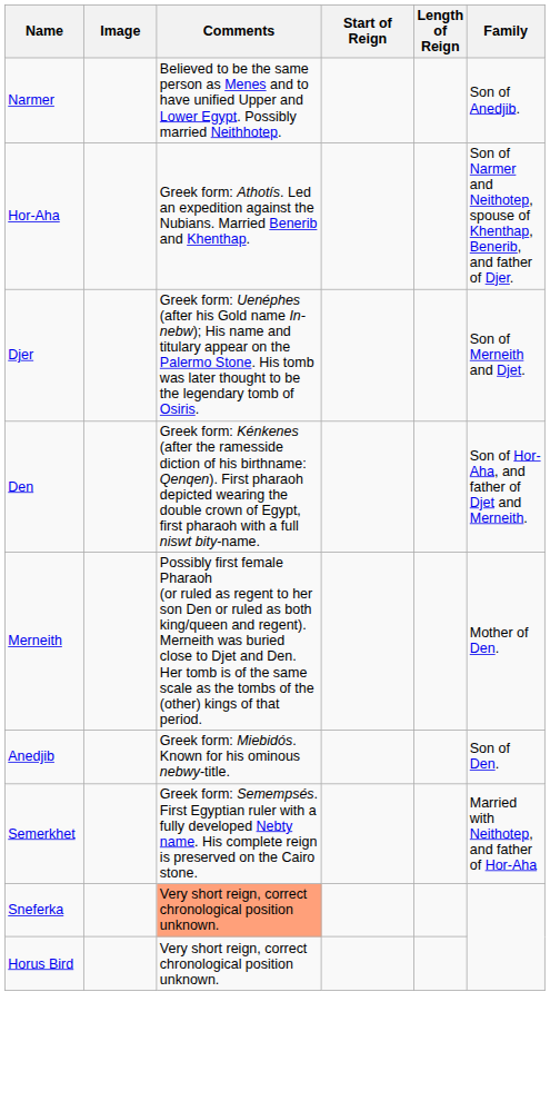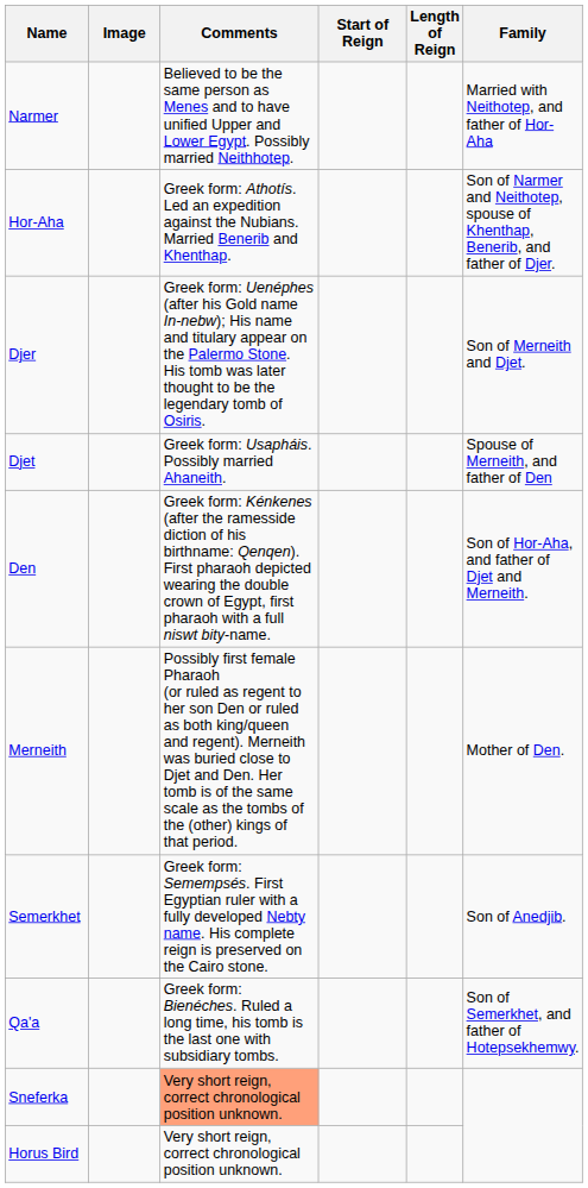 <table class="wikitable" width="100%">
 <tr>
 <th width="15%">Name</th>
 <th width="15%">Image</th>
 <th width="35%">Comments</th>
 <th width="20%">Start of Reign</th>
 <th>Length of Reign</th>
 <th width="15%">Family</th>
 </tr>
 <tr>
 <td><a href='#'>Narmer</a></td>
 <td></td>
 <td>Believed to be the same person as <a href='#'>Menes</a> and to have unified Upper and <a href='#'>Lower Egypt</a>. Possibly married <a href='#'>Neithhotep</a>.</td>
 <td></td>
 <td></td>
-<td>Son of <a href='#'>Anedjib</a>.</td>
+<td>Married with <a href='#'>Neithotep</a>, and father of <a href='#'>Hor-Aha</a></td>
 </tr>
 <tr>
 <td><a href='#'>Hor-Aha</a></td>
 <td></td>
 <td>Greek form: <em>Athotís</em>. Led an expedition against the Nubians. Married <a href='#'>Benerib</a> and <a href='#'>Khenthap</a>.</td>
 <td></td>
 <td></td>
 <td>Son of <a href='#'>Narmer</a> and <a href='#'>Neithotep</a>, spouse of <a href='#'>Khenthap</a>, <a href='#'>Benerib</a>, and father of <a href='#'>Djer</a>.</td>
 </tr>
 <tr>
 <td><a href='#'>Djer</a></td>
 <td></td>
 <td>Greek form: <em>Uenéphes</em> (after his Gold name <em>In-nebw</em>); His name and titulary appear on the <a href='#'>Palermo Stone</a>. His tomb was later thought to be the legendary tomb of <a href='#'>Osiris</a>.</td>
 <td></td>
 <td></td>
 <td>Son of <a href='#'>Merneith</a> and <a href='#'>Djet</a>.</td>
 </tr>
 <tr>
+<td><a href='#'>Djet</a></td>
+<td></td>
+<td>Greek form: <em>Usapháis</em>. Possibly married <a href='#'>Ahaneith</a>.</td>
+<td></td>
+<td></td>
+<td>Spouse of <a href='#'>Merneith</a>, and father of <a href='#'>Den</a></td>
+</tr>
+<tr>
 <td><a href='#'>Den</a></td>
 <td></td>
 <td>Greek form: <em>Kénkenes</em> (after the ramesside diction of his birthname: <em>Qenqen</em>). First pharaoh depicted wearing the double crown of Egypt, first pharaoh with a full <em>niswt bity</em>-name.</td>
 <td></td>
 <td></td>
 <td>Son of <a href='#'>Hor-Aha</a>, and father of <a href='#'>Djet</a> and <a href='#'>Merneith</a>.</td>
 </tr>
 <tr>
 <td><a href='#'>Merneith</a></td>
 <td></td>
 <td>Possibly first female Pharaoh<br>(or ruled as regent to her son Den or ruled as both king/queen and regent). Merneith was buried close to Djet and Den. Her tomb is of the same scale as the tombs of the (other) kings of that period.</td>
 <td></td>
 <td></td>
 <td>Mother of <a href='#'>Den</a>.</td>
 </tr>
 <tr>
-<td><a href='#'>Anedjib</a></td>
-<td></td>
-<td>Greek form: <em>Miebidós</em>. Known for his ominous <em>nebwy</em>-title.</td>
-<td></td>
-<td></td>
-<td>Son of <a href='#'>Den</a>.</td>
-</tr>
-<tr>
 <td><a href='#'>Semerkhet</a></td>
 <td></td>
 <td>Greek form: <em>Semempsés</em>. First Egyptian ruler with a fully developed <a href='#'>Nebty name</a>. His complete reign is preserved on the Cairo stone.</td>
 <td></td>
 <td></td>
-<td>Married with <a href='#'>Neithotep</a>, and father of <a href='#'>Hor-Aha</a></td>
+<td>Son of <a href='#'>Anedjib</a>.</td>
+</tr>
+<tr>
+<td><a href='#'>Qa'a</a></td>
+<td></td>
+<td>Greek form: <em>Bienéches</em>. Ruled a long time, his tomb is the last one with subsidiary tombs.</td>
+<td></td>
+<td></td>
+<td>Son of <a href='#'>Semerkhet</a>, and father of <a href='#'>Hotepsekhemwy</a>.</td>
 </tr>
 <tr>
 <td><a href='#'>Sneferka</a></td>
 <td></td>
 <td style="background: lightsalmon;">Very short reign, correct chronological position unknown.</td>
 <td></td>
 <td></td>
 </tr>
 <tr>
 <td><a href='#'>Horus Bird</a></td>
 <td></td>
 <td>Very short reign, correct chronological position unknown.</td>
 <td></td>
 <td></td>
 </tr>
 </table>
